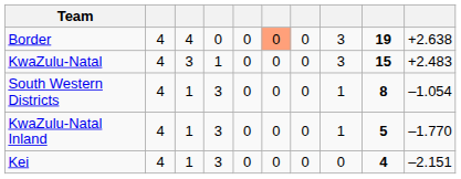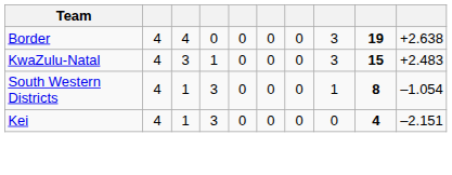 <table class="wikitable" style="text-align:center">
 <tr>
 <th width="150">Team</th>
 <th width="25"></th>
 <th width="25"></th>
 <th width="25"></th>
 <th width="25"></th>
 <th width="25"></th>
 <th width="25"></th>
 <th width="40"></th>
 <th width="40"></th>
 <th width="45"></th>
 </tr>
 <tr>
 <td style="text-align:left"><a href='#'>Border</a></td>
 <td>4</td>
 <td>4</td>
 <td>0</td>
 <td>0</td>
-<td style="background: lightsalmon;">0</td>
+<td>0</td>
 <td>0</td>
 <td>3</td>
 <td><strong>19</strong></td>
 <td>+2.638</td>
 </tr>
 <tr>
 <td style="text-align:left"><a href='#'>KwaZulu-Natal</a></td>
 <td>4</td>
 <td>3</td>
 <td>1</td>
 <td>0</td>
 <td>0</td>
 <td>0</td>
 <td>3</td>
 <td><strong>15</strong></td>
 <td>+2.483</td>
 </tr>
 <tr>
 <td style="text-align:left"><a href='#'>South Western Districts</a></td>
 <td>4</td>
 <td>1</td>
 <td>3</td>
 <td>0</td>
 <td>0</td>
 <td>0</td>
 <td>1</td>
 <td><strong>8</strong></td>
 <td>–1.054</td>
 </tr>
 <tr>
-<td style="text-align:left"><a href='#'>KwaZulu-Natal Inland</a></td>
-<td>4</td>
-<td>1</td>
-<td>3</td>
-<td>0</td>
-<td>0</td>
-<td>0</td>
-<td>1</td>
-<td><strong>5</strong></td>
-<td>–1.770</td>
-</tr>
-<tr>
 <td style="text-align:left"><a href='#'>Kei</a></td>
 <td>4</td>
 <td>1</td>
 <td>3</td>
 <td>0</td>
 <td>0</td>
 <td>0</td>
 <td>0</td>
 <td><strong>4</strong></td>
 <td>–2.151</td>
 </tr>
 </table>
